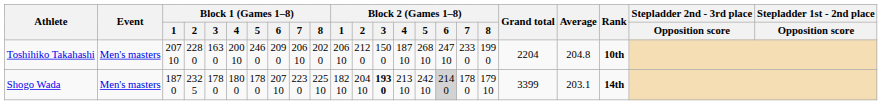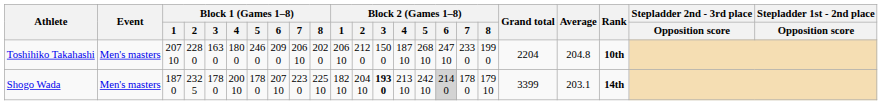 <table class="wikitable" border="1" style="font-size:90%">
 <tr>
 <th rowspan=2>Athlete</th>
 <th rowspan=2>Event</th>
 <th colspan=8>Block 1 (Games 1–8)</th>
 <th colspan=8>Block 2 (Games 1–8)</th>
 <th rowspan=2>Grand total</th>
 <th rowspan=2>Average</th>
 <th rowspan=2>Rank</th>
 <th>Stepladder 2nd - 3rd place</th>
 <th>Stepladder 1st - 2nd place</th>
 </tr>
 <tr>
 <th>1</th>
 <th>2</th>
 <th>3</th>
 <th>4</th>
 <th>5</th>
 <th>6</th>
 <th>7</th>
 <th>8</th>
 <th>1</th>
 <th>2</th>
 <th>3</th>
 <th>4</th>
 <th>5</th>
 <th>6</th>
 <th>7</th>
 <th>8</th>
 <th>Opposition score</th>
 <th>Opposition score</th>
 </tr>
 <tr>
 <td><a href='#'>Toshihiko Takahashi</a></td>
 <td><a href='#'>Men's masters</a></td>
 <td align=center>207<br>10</td>
 <td align=center>228<br>0</td>
 <td align=center>163<br>0</td>
-<td align=center>200<br>10</td>
+<td align=center>180<br>0</td>
 <td align=center>246<br>0</td>
 <td align=center>209<br>0</td>
 <td align=center>206<br>10</td>
 <td align=center>202<br>0</td>
 <td align=center>206<br>10</td>
 <td align=center>212<br>0</td>
 <td align=center>150<br>0</td>
 <td align=center>187<br>10</td>
 <td align=center>268<br>10</td>
 <td align=center>247<br>10</td>
 <td align=center>233<br>0</td>
 <td align=center>199<br>0</td>
 <td align=center>2204</td>
 <td align=center>204.8</td>
 <td align=center><strong>10th</strong></td>
 <td align="center" bgcolor=wheat colspan=2></td>
 </tr>
 <tr>
 <td><a href='#'>Shogo Wada</a></td>
 <td><a href='#'>Men's masters</a></td>
 <td align=center>187<br>0</td>
 <td align=center>232<br>5</td>
 <td align=center>178<br>0</td>
-<td align=center>180<br>0</td>
+<td align=center>200<br>10</td>
 <td align=center>178<br>0</td>
 <td align=center>207<br>10</td>
 <td align=center>223<br>0</td>
 <td align=center>225<br>10</td>
 <td align=center>182<br>10</td>
 <td align=center>204<br>10</td>
 <td align=center><strong>193<br>0</strong></td>
 <td align=center>213<br>10</td>
 <td align=center>242<br>10</td>
 <td align=center style="background: lightgrey;">214<br>0</td>
 <td align=center>178<br>0</td>
 <td align=center>179<br>10</td>
 <td align=center>3399</td>
 <td align=center>203.1</td>
 <td align=center><strong>14th</strong></td>
 <td align="center" bgcolor=wheat colspan=2></td>
 </tr>
 </table>
